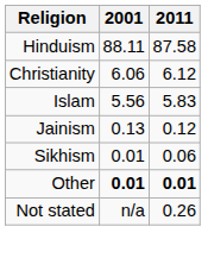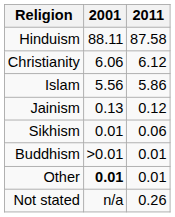 <table class="wikitable sortable"  style="text-align: right;">
 <tr>
 <th>Religion</th>
 <th>2001</th>
 <th>2011</th>
 </tr>
 <tr>
 <td>Hinduism</td>
 <td>88.11</td>
 <td>87.58</td>
 </tr>
 <tr>
 <td>Christianity</td>
 <td>6.06</td>
 <td>6.12</td>
 </tr>
 <tr>
 <td>Islam</td>
 <td>5.56</td>
-<td>5.83</td>
+<td>5.86</td>
 </tr>
 <tr>
 <td>Jainism</td>
 <td>0.13</td>
 <td>0.12</td>
 </tr>
 <tr>
 <td>Sikhism</td>
 <td>0.01</td>
 <td>0.06</td>
 </tr>
 <tr>
+<td>Buddhism</td>
+<td>>0.01</td>
+<td>0.01</td>
+</tr>
+<tr>
 <td>Other</td>
 <td><strong>0.01</strong></td>
-<td><strong>0.01</strong></td>
+<td>0.01</td>
 </tr>
 <tr>
 <td>Not stated</td>
 <td>n/a</td>
 <td>0.26</td>
 </tr>
 </table>
